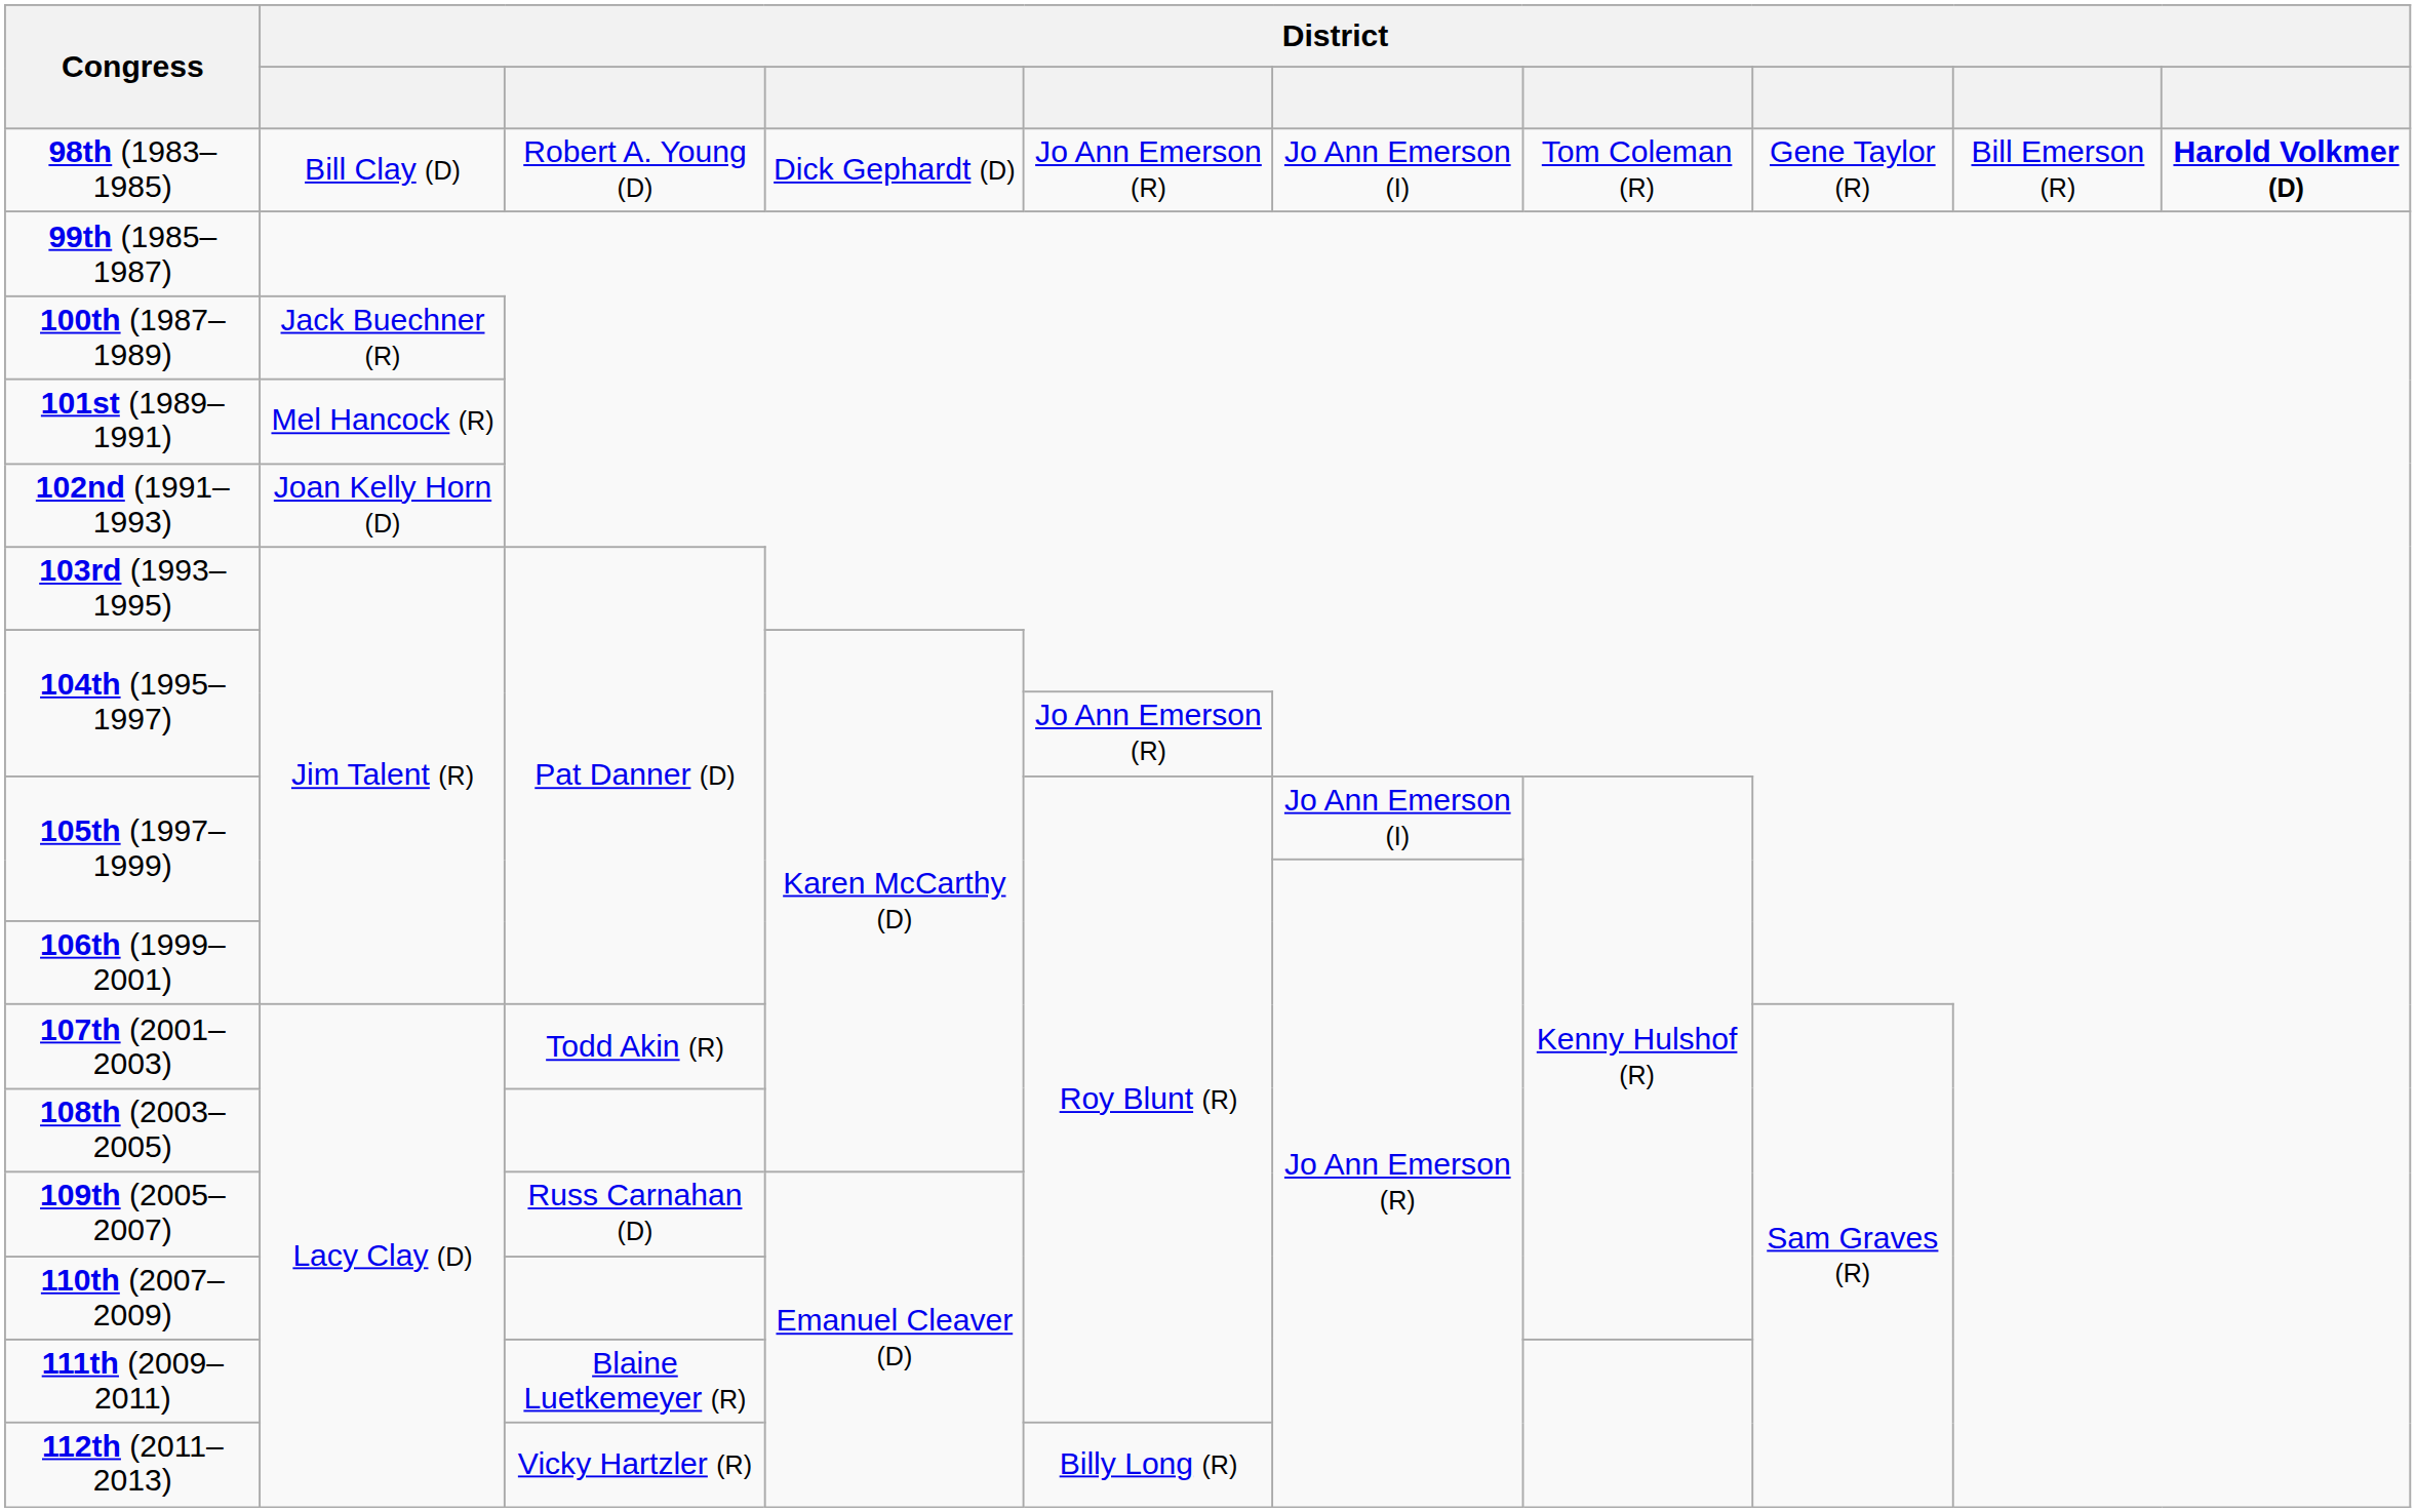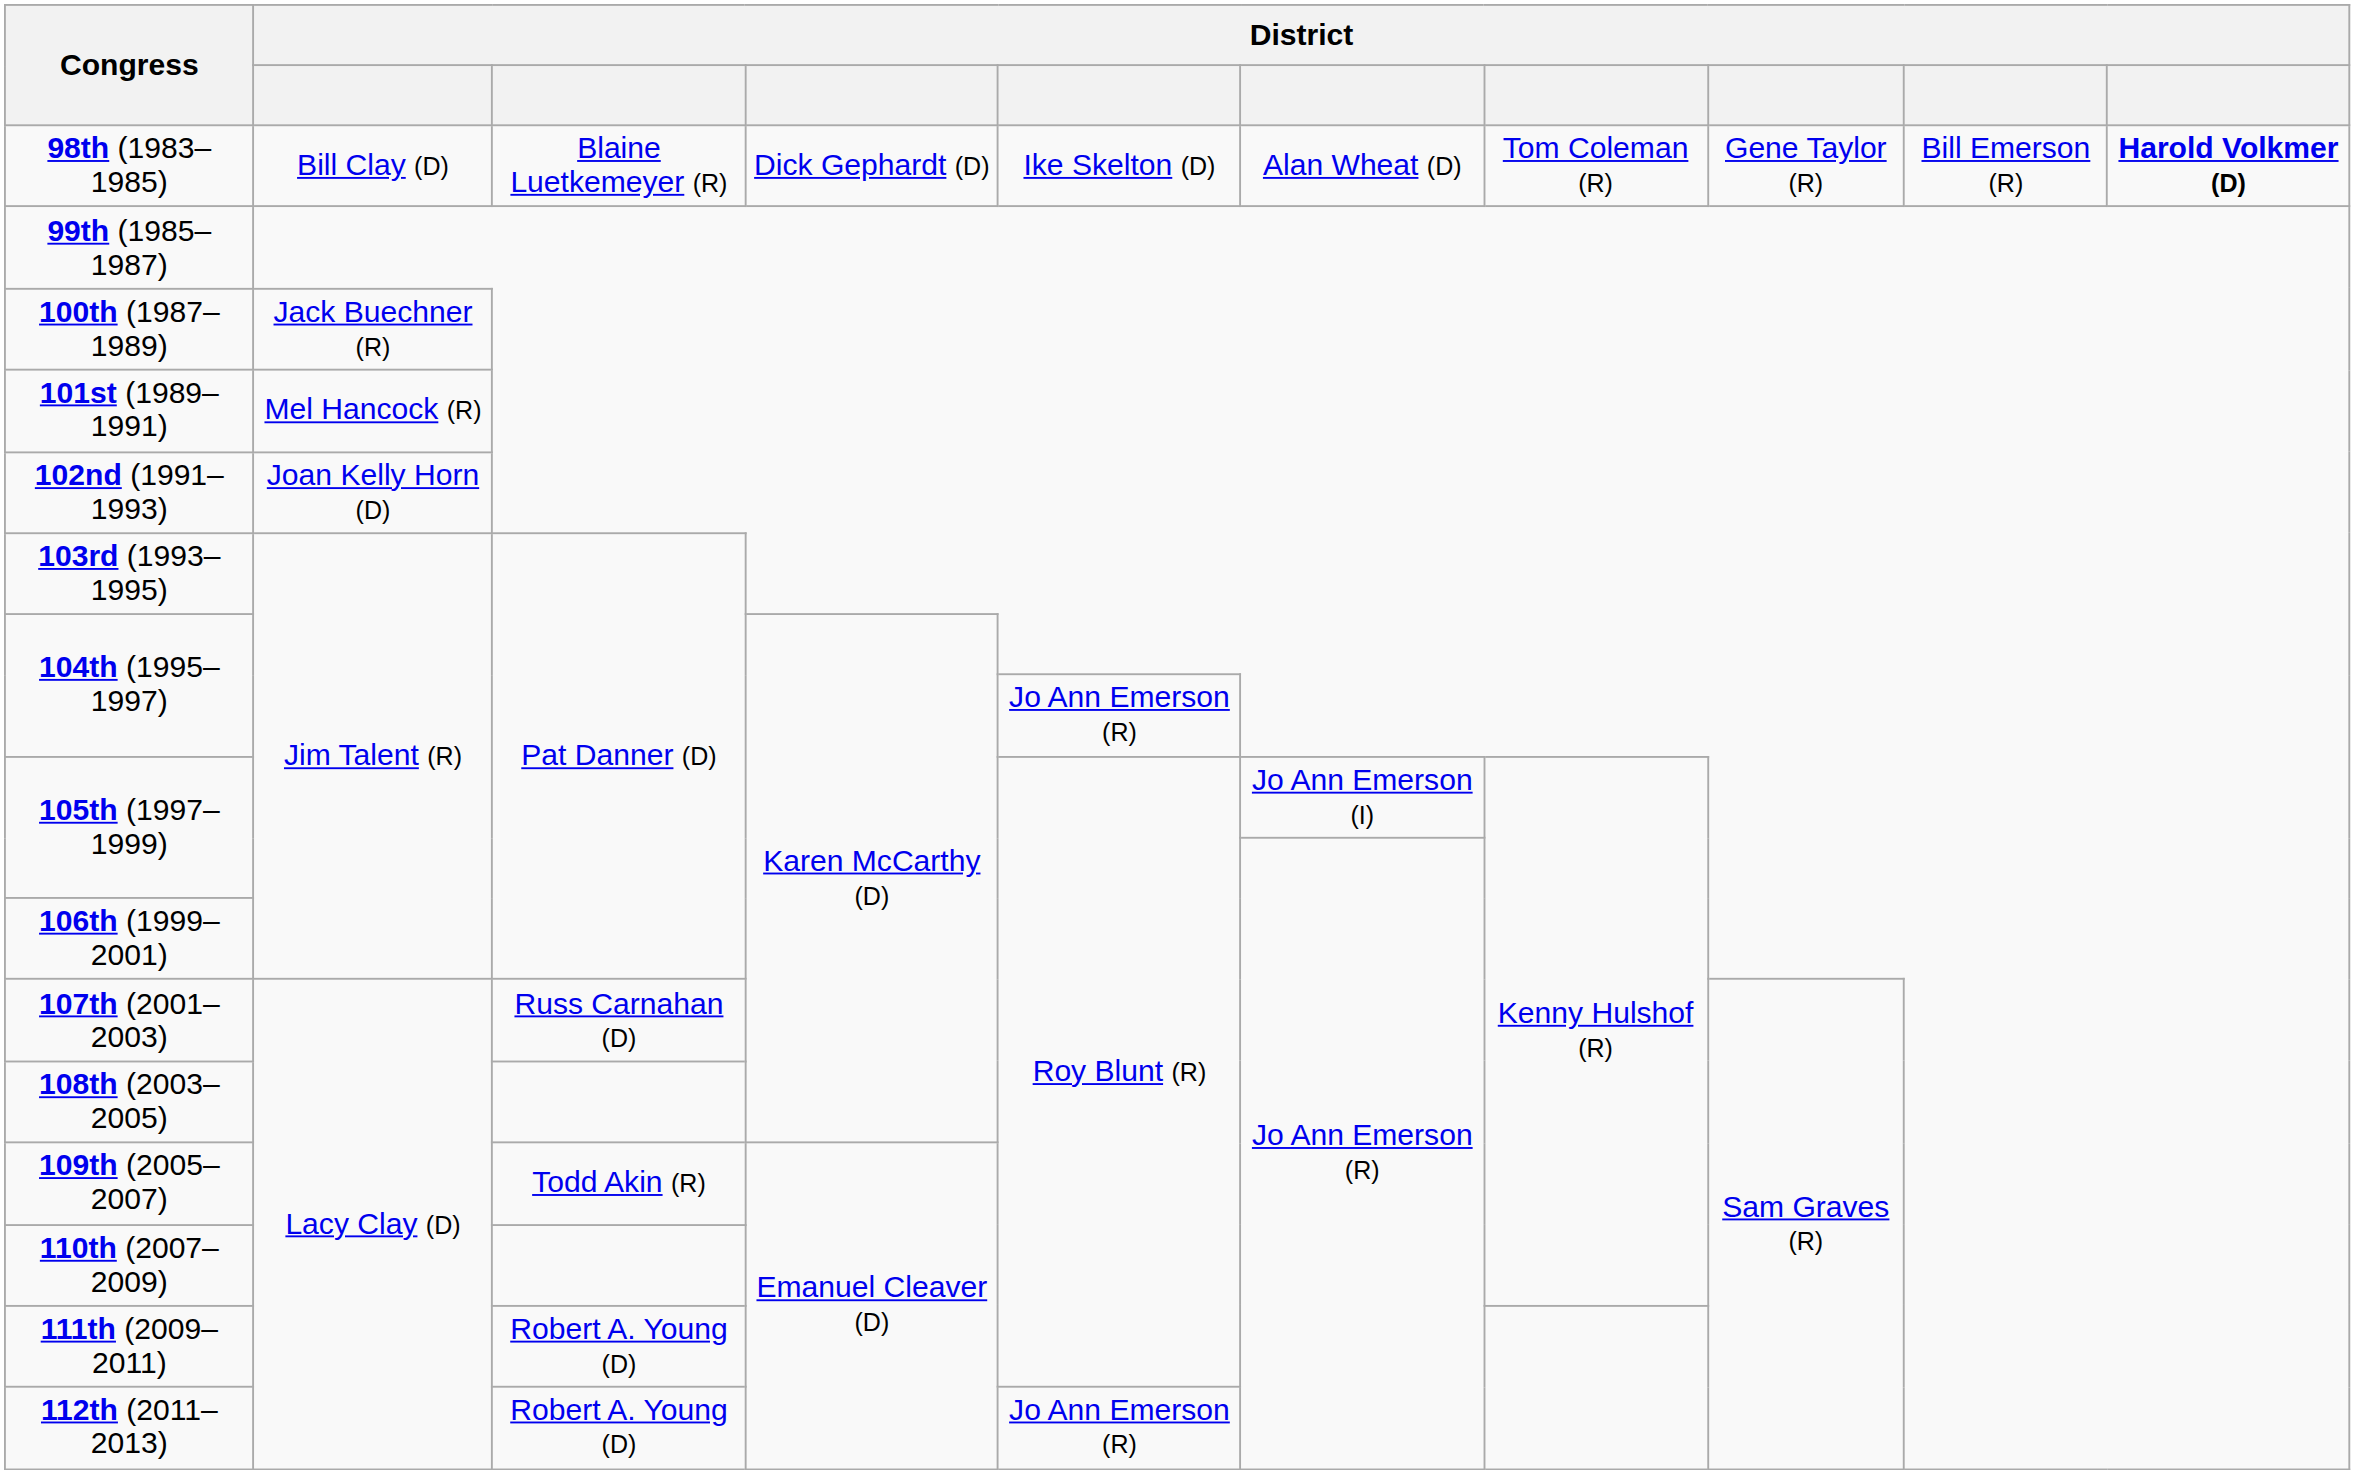 <table class=wikitable style="text-align:center">
 <tr style="height:2em">
 <th rowspan=2>Congress</th>
 <th colspan=11>District</th>
 </tr>
 <tr style="height:2em">
 <th></th>
 <th></th>
 <th></th>
 <th></th>
 <th></th>
 <th></th>
 <th></th>
 <th></th>
 <th></th>
 </tr>
 <tr style="height:2.5em">
 <td><strong><a href='#'>98th</a></strong> (1983–1985)</td>
 <td><a href='#'>Bill Clay</a> <small>(D)</small></td>
-<td><a href='#'>Robert A. Young</a> <small>(D)</small></td>
+<td><a href='#'>Blaine<br>Luetkemeyer</a> <small>(R)</small></td>
 <td><a href='#'>Dick Gephardt</a> <small>(D)</small></td>
-<td><a href='#'>Jo Ann Emerson</a> <small>(R)</small></td>
-<td><a href='#'>Jo Ann Emerson</a> <small>(I)</small></td>
+<td><a href='#'>Ike Skelton</a> <small>(D)</small></td>
+<td><a href='#'>Alan Wheat</a> <small>(D)</small></td>
 <td><a href='#'>Tom Coleman</a> <small>(R)</small></td>
 <td><a href='#'>Gene Taylor</a> <small>(R)</small></td>
 <td><a href='#'>Bill Emerson</a> <small>(R)</small></td>
 <td><strong><a href='#'>Harold Volkmer</a> <small>(D)</small></strong></td>
 </tr>
 <tr style="height:2.5em">
 <td><strong><a href='#'>99th</a></strong> (1985–1987)</td>
 </tr>
 <tr style="height:2.5em">
 <td><strong><a href='#'>100th</a></strong> (1987–1989)</td>
 <td><a href='#'>Jack Buechner</a> <small>(R)</small></td>
 </tr>
 <tr style="height:2.5em">
 <td><strong><a href='#'>101st</a></strong> (1989–1991)</td>
 <td><a href='#'>Mel Hancock</a> <small>(R)</small></td>
 </tr>
 <tr style="height:2.5em">
 <td><strong><a href='#'>102nd</a></strong> (1991–1993)</td>
 <td><a href='#'>Joan Kelly Horn</a> <small>(D)</small></td>
 </tr>
 <tr style="height:2.5em">
 <td><strong><a href='#'>103rd</a></strong> (1993–1995)</td>
 <td rowspan="6" ><a href='#'>Jim Talent</a> <small>(R)</small></td>
 <td rowspan="6" ><a href='#'>Pat Danner</a> <small>(D)</small></td>
 </tr>
 <tr style="height:2em">
 <td rowspan=2><strong><a href='#'>104th</a></strong> (1995–1997)</td>
 <td rowspan="7" ><a href='#'>Karen McCarthy</a> <small>(D)</small></td>
 </tr>
 <tr style="height:2em">
 <td><a href='#'>Jo Ann Emerson</a> <small>(R)</small></td>
 </tr>
 <tr style="height:2em">
 <td rowspan="2"><strong><a href='#'>105th</a></strong> (1997–1999)</td>
 <td rowspan="8" ><a href='#'>Roy Blunt</a> <small>(R)</small></td>
 <td><a href='#'>Jo Ann Emerson</a> <small>(I)</small></td>
 <td rowspan="7" ><a href='#'>Kenny Hulshof</a> <small>(R)</small></td>
 </tr>
 <tr style="height:2em">
 <td rowspan="8" ><a href='#'>Jo Ann Emerson</a> <small>(R)</small></td>
 </tr>
 <tr style="height:2.5em">
 <td><strong><a href='#'>106th</a></strong> (1999–2001)</td>
 </tr>
 <tr style="height:2.5em">
 <td><strong><a href='#'>107th</a></strong> (2001–2003)</td>
 <td rowspan="6" ><a href='#'>Lacy Clay</a> <small>(D)</small></td>
-<td><a href='#'>Todd Akin</a> <small>(R)</small></td>
+<td><a href='#'>Russ Carnahan</a> <small>(D)</small></td>
 <td rowspan="6" ><a href='#'>Sam Graves</a> <small>(R)</small></td>
 </tr>
 <tr style="height:2.5em">
 <td><strong><a href='#'>108th</a></strong> (2003–2005)</td>
 </tr>
 <tr style="height:2.5em">
 <td><strong><a href='#'>109th</a></strong> (2005–2007)</td>
-<td><a href='#'>Russ Carnahan</a> <small>(D)</small></td>
+<td><a href='#'>Todd Akin</a> <small>(R)</small></td>
 <td rowspan="4" ><a href='#'>Emanuel Cleaver</a> <small>(D)</small></td>
 </tr>
 <tr style="height:2.5em">
 <td><strong><a href='#'>110th</a></strong> (2007–2009)</td>
 </tr>
 <tr style="height:2.5em">
 <td><strong><a href='#'>111th</a></strong> (2009–2011)</td>
-<td><a href='#'>Blaine<br>Luetkemeyer</a> <small>(R)</small></td>
+<td><a href='#'>Robert A. Young</a> <small>(D)</small></td>
 </tr>
 <tr style="height:2.5em">
 <td><strong><a href='#'>112th</a></strong> (2011–2013)</td>
-<td><a href='#'>Vicky Hartzler</a> <small>(R)</small></td>
-<td><a href='#'>Billy Long</a> <small>(R)</small></td>
+<td><a href='#'>Robert A. Young</a> <small>(D)</small></td>
+<td><a href='#'>Jo Ann Emerson</a> <small>(R)</small></td>
 </tr>
 </table>
